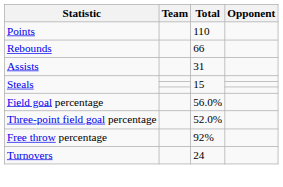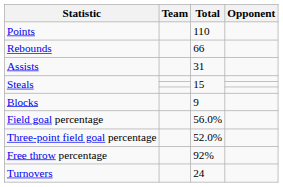 <table class="wikitable">
 <tr>
 <th>Statistic</th>
 <th>Team</th>
 <th>Total</th>
 <th>Opponent</th>
 </tr>
 <tr>
 <td><a href='#'>Points</a></td>
 <td></td>
 <td>110</td>
 <td></td>
 </tr>
 <tr>
 <td><a href='#'>Rebounds</a></td>
 <td></td>
 <td>66</td>
 <td></td>
 </tr>
 <tr>
 <td><a href='#'>Assists</a></td>
 <td></td>
 <td>31</td>
 <td></td>
 </tr>
 <tr>
 <td rowspan="3"><a href='#'>Steals</a></td>
 <td></td>
 <td rowspan="3">15</td>
 <td></td>
 </tr>
 <tr>
 <td></td>
 <td></td>
 </tr>
 <tr>
 <td></td>
 <td></td>
 </tr>
 <tr>
+<td><a href='#'>Blocks</a></td>
+<td></td>
+<td>9</td>
+<td></td>
+</tr>
+<tr>
 <td><a href='#'>Field goal</a> percentage</td>
 <td></td>
 <td>56.0%</td>
 <td></td>
 </tr>
 <tr>
 <td><a href='#'>Three-point field goal</a> percentage</td>
 <td></td>
 <td>52.0%</td>
 <td></td>
 </tr>
 <tr>
 <td><a href='#'>Free throw</a> percentage</td>
 <td></td>
 <td>92%</td>
 <td></td>
 </tr>
 <tr>
 <td><a href='#'>Turnovers</a></td>
 <td></td>
 <td>24</td>
 <td></td>
 </tr>
 </table>
